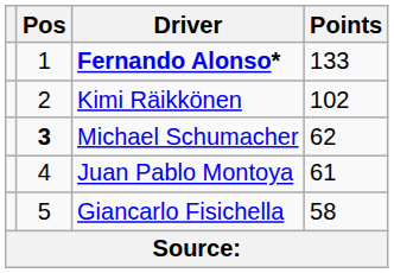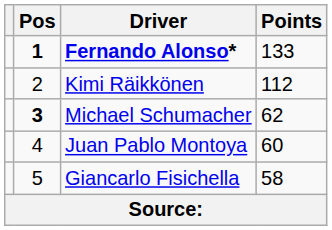 <table class="wikitable" style="font-size: 85%;">
 <tr>
 <th></th>
 <th>Pos</th>
 <th>Driver</th>
 <th>Points</th>
 </tr>
 <tr>
 <td></td>
-<td align="center">1</td>
+<td align="center"><strong>1</strong></td>
 <td> <strong><a href='#'>Fernando Alonso</a>*</strong></td>
 <td>133</td>
 </tr>
 <tr>
 <td></td>
 <td align="center">2</td>
 <td> <a href='#'>Kimi Räikkönen</a></td>
-<td>102</td>
+<td>112</td>
 </tr>
 <tr>
 <td></td>
 <td align="center"><strong>3</strong></td>
 <td> <a href='#'>Michael Schumacher</a></td>
 <td>62</td>
 </tr>
 <tr>
 <td></td>
 <td align="center">4</td>
 <td> <a href='#'>Juan Pablo Montoya</a></td>
-<td>61</td>
+<td>60</td>
 </tr>
 <tr>
 <td></td>
 <td align="center">5</td>
 <td> <a href='#'>Giancarlo Fisichella</a></td>
 <td>58</td>
 </tr>
 <tr>
 <th colspan=4>Source:</th>
 </tr>
 </table>
